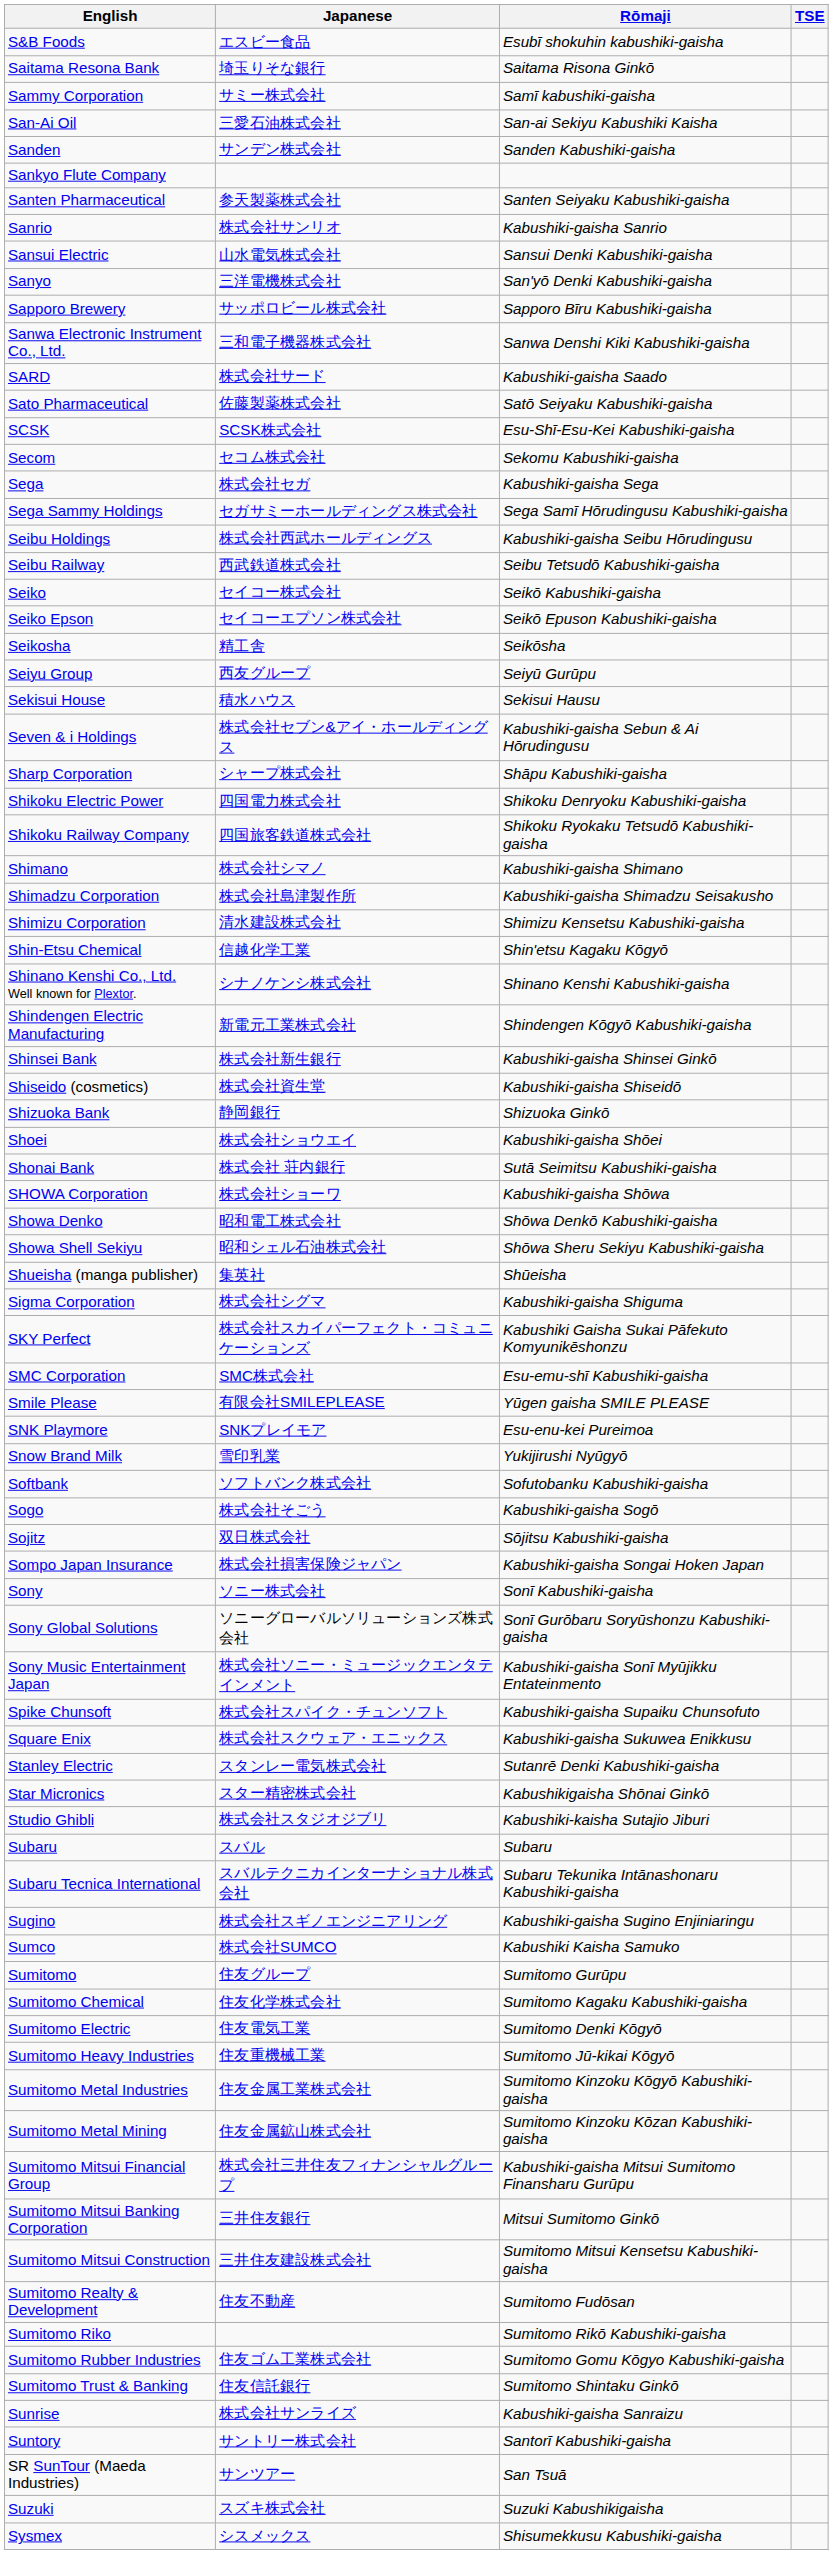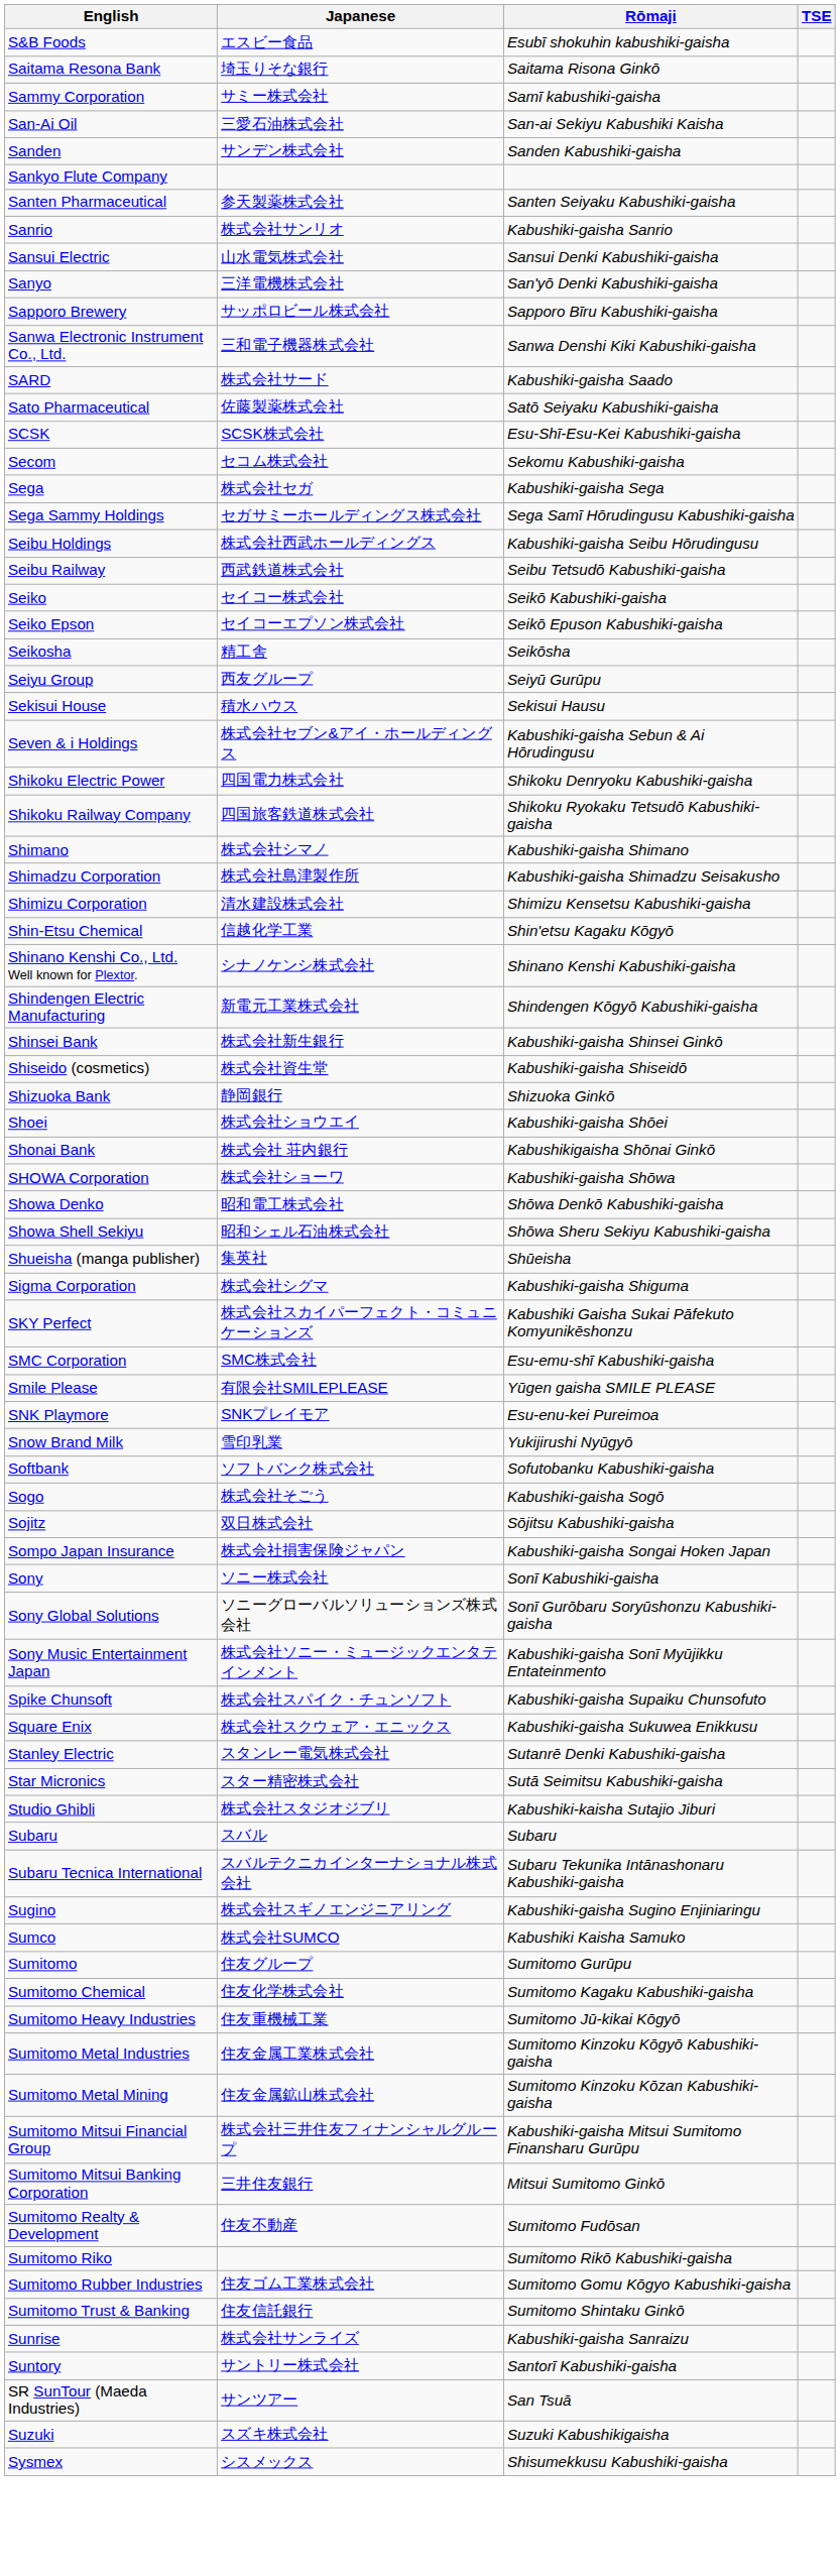 <table class="wikitable">
 <tr>
 <th>English</th>
 <th>Japanese</th>
 <th><a href='#'>Rōmaji</a></th>
 <th><a href='#'>TSE</a></th>
 </tr>
 <tr>
 <td><a href='#'>S&B Foods</a></td>
 <td><a href='#'>エスビー食品</a></td>
 <td><em>Esubī shokuhin kabushiki-gaisha</em></td>
 <td></td>
 </tr>
 <tr>
 <td><a href='#'>Saitama Resona Bank</a></td>
 <td><a href='#'>埼玉りそな銀行</a></td>
 <td><em>Saitama Risona Ginkō</em></td>
 <td></td>
 </tr>
 <tr>
 <td><a href='#'>Sammy Corporation</a></td>
 <td><a href='#'>サミー株式会社</a></td>
 <td><em>Samī kabushiki-gaisha</em></td>
 <td></td>
 </tr>
 <tr>
 <td><a href='#'>San-Ai Oil</a></td>
 <td><a href='#'>三愛石油株式会社</a></td>
 <td><em>San-ai Sekiyu Kabushiki Kaisha</em></td>
 <td></td>
 </tr>
 <tr>
 <td><a href='#'>Sanden</a></td>
 <td><a href='#'>サンデン株式会社</a></td>
 <td><em>Sanden Kabushiki-gaisha</em></td>
 <td></td>
 </tr>
 <tr>
 <td><a href='#'>Sankyo Flute Company</a></td>
 <td></td>
 <td></td>
 <td></td>
 </tr>
 <tr>
 <td><a href='#'>Santen Pharmaceutical</a></td>
 <td><a href='#'>参天製薬株式会社</a></td>
 <td><em>Santen Seiyaku Kabushiki-gaisha</em></td>
 <td></td>
 </tr>
 <tr>
 <td><a href='#'>Sanrio</a></td>
 <td><a href='#'>株式会社サンリオ</a></td>
 <td><em>Kabushiki-gaisha Sanrio</em></td>
 <td></td>
 </tr>
 <tr>
 <td><a href='#'>Sansui Electric</a></td>
 <td><a href='#'>山水電気株式会社</a></td>
 <td><em>Sansui Denki Kabushiki-gaisha</em></td>
 <td></td>
 </tr>
 <tr>
 <td><a href='#'>Sanyo</a></td>
 <td><a href='#'>三洋電機株式会社</a></td>
 <td><em>San'yō Denki Kabushiki-gaisha</em></td>
 <td></td>
 </tr>
 <tr>
 <td><a href='#'>Sapporo Brewery</a></td>
 <td><a href='#'>サッポロビール株式会社</a></td>
 <td><em>Sapporo Bīru Kabushiki-gaisha</em></td>
 <td></td>
 </tr>
 <tr>
 <td><a href='#'>Sanwa Electronic Instrument Co., Ltd.</a></td>
 <td><a href='#'>三和電子機器株式会社</a></td>
 <td><em>Sanwa Denshi Kiki Kabushiki-gaisha</em></td>
 <td></td>
 </tr>
 <tr>
 <td><a href='#'>SARD</a></td>
 <td><a href='#'>株式会社サード</a></td>
 <td><em>Kabushiki-gaisha Saado</em></td>
 <td></td>
 </tr>
 <tr>
 <td><a href='#'>Sato Pharmaceutical</a></td>
 <td><a href='#'>佐藤製薬株式会社</a></td>
 <td><em>Satō Seiyaku Kabushiki-gaisha</em></td>
 <td></td>
 </tr>
 <tr>
 <td><a href='#'>SCSK</a></td>
 <td><a href='#'>SCSK株式会社</a></td>
 <td><em>Esu-Shī-Esu-Kei Kabushiki-gaisha</em></td>
 <td></td>
 </tr>
 <tr>
 <td><a href='#'>Secom</a></td>
 <td><a href='#'>セコム株式会社</a></td>
 <td><em>Sekomu Kabushiki-gaisha</em></td>
 <td></td>
 </tr>
 <tr>
 <td><a href='#'>Sega</a></td>
 <td><a href='#'>株式会社セガ</a></td>
 <td><em>Kabushiki-gaisha Sega</em></td>
 <td></td>
 </tr>
 <tr>
 <td><a href='#'>Sega Sammy Holdings</a></td>
 <td><a href='#'>セガサミーホールディングス株式会社</a></td>
 <td><em>Sega Samī Hōrudingusu Kabushiki-gaisha</em></td>
 <td></td>
 </tr>
 <tr>
 <td><a href='#'>Seibu Holdings</a></td>
 <td><a href='#'>株式会社西武ホールディングス</a></td>
 <td><em>Kabushiki-gaisha Seibu Hōrudingusu</em></td>
 <td></td>
 </tr>
 <tr>
 <td><a href='#'>Seibu Railway</a></td>
 <td><a href='#'>西武鉄道株式会社</a></td>
 <td><em>Seibu Tetsudō Kabushiki-gaisha</em></td>
 <td></td>
 </tr>
 <tr>
 <td><a href='#'>Seiko</a></td>
 <td><a href='#'>セイコー株式会社</a></td>
 <td><em>Seikō Kabushiki-gaisha</em></td>
 <td></td>
 </tr>
 <tr>
 <td><a href='#'>Seiko Epson</a></td>
 <td><a href='#'>セイコーエプソン株式会社</a></td>
 <td><em>Seikō Epuson Kabushiki-gaisha</em></td>
 <td></td>
 </tr>
 <tr>
 <td><a href='#'>Seikosha</a></td>
 <td><a href='#'>精工舎</a></td>
 <td><em>Seikōsha</em></td>
 <td></td>
 </tr>
 <tr>
 <td><a href='#'>Seiyu Group</a></td>
 <td><a href='#'>西友グループ</a></td>
 <td><em>Seiyū Gurūpu</em></td>
 <td></td>
 </tr>
 <tr>
 <td><a href='#'>Sekisui House</a></td>
 <td><a href='#'>積水ハウス</a></td>
 <td><em>Sekisui Hausu</em></td>
 <td></td>
 </tr>
 <tr>
 <td><a href='#'>Seven & i Holdings</a></td>
 <td><a href='#'>株式会社セブン&アイ・ホールディングス</a></td>
 <td><em>Kabushiki-gaisha Sebun & Ai Hōrudingusu</em></td>
 <td></td>
 </tr>
 <tr>
-<td><a href='#'>Sharp Corporation</a></td>
-<td><a href='#'>シャープ株式会社</a></td>
-<td><em>Shāpu Kabushiki-gaisha</em></td>
-<td></td>
-</tr>
-<tr>
 <td><a href='#'>Shikoku Electric Power</a></td>
 <td><a href='#'>四国電力株式会社</a></td>
 <td><em>Shikoku Denryoku Kabushiki-gaisha</em></td>
 <td></td>
 </tr>
 <tr>
 <td><a href='#'>Shikoku Railway Company</a></td>
 <td><a href='#'>四国旅客鉄道株式会社</a></td>
 <td><em>Shikoku Ryokaku Tetsudō Kabushiki-gaisha</em></td>
 <td></td>
 </tr>
 <tr>
 <td><a href='#'>Shimano</a></td>
 <td><a href='#'>株式会社シマノ</a></td>
 <td><em>Kabushiki-gaisha Shimano</em></td>
 <td></td>
 </tr>
 <tr>
 <td><a href='#'>Shimadzu Corporation</a></td>
 <td><a href='#'>株式会社島津製作所</a></td>
 <td><em>Kabushiki-gaisha Shimadzu Seisakusho</em></td>
 <td></td>
 </tr>
 <tr>
 <td><a href='#'>Shimizu Corporation</a></td>
 <td><a href='#'>清水建設株式会社</a></td>
 <td><em>Shimizu Kensetsu Kabushiki-gaisha</em></td>
 <td></td>
 </tr>
 <tr>
 <td><a href='#'>Shin-Etsu Chemical</a></td>
 <td><a href='#'>信越化学工業</a></td>
 <td><em>Shin'etsu Kagaku Kōgyō</em></td>
 <td></td>
 </tr>
 <tr>
 <td><a href='#'>Shinano Kenshi Co., Ltd.</a><br><small>Well known for <a href='#'>Plextor</a>.</small></td>
 <td><a href='#'>シナノケンシ株式会社</a></td>
 <td><em>Shinano Kenshi Kabushiki-gaisha</em></td>
 <td></td>
 </tr>
 <tr>
 <td><a href='#'>Shindengen Electric Manufacturing</a></td>
 <td><a href='#'>新電元工業株式会社</a></td>
 <td><em>Shindengen Kōgyō Kabushiki-gaisha</em></td>
 <td></td>
 </tr>
 <tr>
 <td><a href='#'>Shinsei Bank</a></td>
 <td><a href='#'>株式会社新生銀行</a></td>
 <td><em>Kabushiki-gaisha Shinsei Ginkō</em></td>
 <td></td>
 </tr>
 <tr>
 <td><a href='#'>Shiseido</a> (cosmetics)</td>
 <td><a href='#'>株式会社資生堂</a></td>
 <td><em>Kabushiki-gaisha Shiseidō</em></td>
 <td></td>
 </tr>
 <tr>
 <td><a href='#'>Shizuoka Bank</a></td>
 <td><a href='#'>静岡銀行</a></td>
 <td><em>Shizuoka Ginkō</em></td>
 <td></td>
 </tr>
 <tr>
 <td><a href='#'>Shoei</a></td>
 <td><a href='#'>株式会社ショウエイ</a></td>
 <td><em>Kabushiki-gaisha Shōei</em></td>
 <td></td>
 </tr>
 <tr>
 <td><a href='#'>Shonai Bank</a></td>
 <td><a href='#'>株式会社 荘内銀行</a></td>
-<td><em>Sutā Seimitsu Kabushiki-gaisha</em></td>
+<td><em>Kabushikigaisha Shōnai Ginkō</em></td>
 <td></td>
 </tr>
 <tr>
 <td><a href='#'>SHOWA Corporation</a></td>
 <td><a href='#'>株式会社ショーワ</a></td>
 <td><em>Kabushiki-gaisha Shōwa</em></td>
 <td></td>
 </tr>
 <tr>
 <td><a href='#'>Showa Denko</a></td>
 <td><a href='#'>昭和電工株式会社</a></td>
 <td><em>Shōwa Denkō Kabushiki-gaisha</em></td>
 <td></td>
 </tr>
 <tr>
 <td><a href='#'>Showa Shell Sekiyu</a></td>
 <td><a href='#'>昭和シェル石油株式会社</a></td>
 <td><em>Shōwa Sheru Sekiyu Kabushiki-gaisha</em></td>
 <td></td>
 </tr>
 <tr>
 <td><a href='#'>Shueisha</a> (manga publisher)</td>
 <td><a href='#'>集英社</a></td>
 <td><em>Shūeisha</em></td>
 <td></td>
 </tr>
 <tr>
 <td><a href='#'>Sigma Corporation</a></td>
 <td><a href='#'>株式会社シグマ</a></td>
 <td><em>Kabushiki-gaisha Shiguma</em></td>
 <td></td>
 </tr>
 <tr>
 <td><a href='#'>SKY Perfect</a></td>
 <td><a href='#'>株式会社スカイパーフェクト・コミュニケーションズ</a></td>
 <td><em>Kabushiki Gaisha Sukai Pāfekuto Komyunikēshonzu</em></td>
 <td></td>
 </tr>
 <tr>
 <td><a href='#'>SMC Corporation</a></td>
 <td><a href='#'>SMC株式会社</a></td>
 <td><em>Esu-emu-shī Kabushiki-gaisha</em></td>
 <td></td>
 </tr>
 <tr>
 <td><a href='#'>Smile Please</a></td>
 <td><a href='#'>有限会社SMILEPLEASE</a></td>
 <td><em>Yūgen gaisha SMILE PLEASE</em></td>
 </tr>
 <tr>
 <td><a href='#'>SNK Playmore</a></td>
 <td><a href='#'>SNKプレイモア</a></td>
 <td><em>Esu-enu-kei Pureimoa</em></td>
 <td></td>
 </tr>
 <tr>
 <td><a href='#'>Snow Brand Milk</a></td>
 <td><a href='#'>雪印乳業</a></td>
 <td><em>Yukijirushi Nyūgyō</em></td>
 <td></td>
 </tr>
 <tr>
 <td><a href='#'>Softbank</a></td>
 <td><a href='#'>ソフトバンク株式会社</a></td>
 <td><em>Sofutobanku Kabushiki-gaisha</em></td>
 <td></td>
 </tr>
 <tr>
 <td><a href='#'>Sogo</a></td>
 <td><a href='#'>株式会社そごう</a></td>
 <td><em>Kabushiki-gaisha Sogō</em></td>
 <td></td>
 </tr>
 <tr>
 <td><a href='#'>Sojitz</a></td>
 <td><a href='#'>双日株式会社</a></td>
 <td><em>Sōjitsu Kabushiki-gaisha</em></td>
 <td></td>
 </tr>
 <tr>
 <td><a href='#'>Sompo Japan Insurance</a></td>
 <td><a href='#'>株式会社損害保険ジャパン</a></td>
 <td><em>Kabushiki-gaisha Songai Hoken Japan</em></td>
 <td></td>
 </tr>
 <tr>
 <td><a href='#'>Sony</a></td>
 <td><a href='#'>ソニー株式会社</a></td>
 <td><em>Sonī Kabushiki-gaisha</em></td>
 <td></td>
 </tr>
 <tr>
 <td><a href='#'>Sony Global Solutions</a></td>
 <td>ソニーグローバルソリューションズ株式会社</td>
 <td><em>Sonī Gurōbaru Soryūshonzu Kabushiki-gaisha</em></td>
 <td></td>
 </tr>
 <tr>
 <td><a href='#'>Sony Music Entertainment Japan</a></td>
 <td><a href='#'>株式会社ソニー・ミュージックエンタテインメント</a></td>
 <td><em>Kabushiki-gaisha Sonī Myūjikku Entateinmento</em></td>
 <td></td>
 </tr>
 <tr>
 <td><a href='#'>Spike Chunsoft</a></td>
 <td><a href='#'>株式会社スパイク・チュンソフト</a></td>
 <td><em>Kabushiki-gaisha Supaiku Chunsofuto</em></td>
 <td></td>
 </tr>
 <tr>
 <td><a href='#'>Square Enix</a></td>
 <td><a href='#'>株式会社スクウェア・エニックス</a></td>
 <td><em>Kabushiki-gaisha Sukuwea Enikkusu</em></td>
 <td></td>
 </tr>
 <tr>
 <td><a href='#'>Stanley Electric</a></td>
 <td><a href='#'>スタンレー電気株式会社</a></td>
 <td><em>Sutanrē Denki Kabushiki-gaisha</em></td>
 <td></td>
 </tr>
 <tr>
 <td><a href='#'>Star Micronics</a></td>
 <td><a href='#'>スター精密株式会社</a></td>
-<td><em>Kabushikigaisha Shōnai Ginkō</em></td>
+<td><em>Sutā Seimitsu Kabushiki-gaisha</em></td>
 <td></td>
 </tr>
 <tr>
 <td><a href='#'>Studio Ghibli</a></td>
 <td><a href='#'>株式会社スタジオジブリ</a></td>
 <td><em>Kabushiki-kaisha Sutajio Jiburi</em></td>
 <td></td>
 </tr>
 <tr>
 <td><a href='#'>Subaru</a></td>
 <td><a href='#'>スバル</a></td>
 <td><em>Subaru</em></td>
 <td></td>
 </tr>
 <tr>
 <td><a href='#'>Subaru Tecnica International</a></td>
 <td><a href='#'>スバルテクニカインターナショナル株式会社</a></td>
 <td><em>Subaru Tekunika Intānashonaru Kabushiki-gaisha</em></td>
 <td></td>
 </tr>
 <tr>
 <td><a href='#'>Sugino</a></td>
 <td><a href='#'>株式会社スギノエンジニアリング</a></td>
 <td><em>Kabushiki-gaisha Sugino Enjiniaringu</em></td>
 </tr>
 <tr>
 <td><a href='#'>Sumco</a></td>
 <td><a href='#'>株式会社SUMCO</a></td>
 <td><em>Kabushiki Kaisha Samuko</em></td>
 <td></td>
 </tr>
 <tr>
 <td><a href='#'>Sumitomo</a></td>
 <td><a href='#'>住友グループ</a></td>
 <td><em>Sumitomo Gurūpu</em></td>
 <td></td>
 </tr>
 <tr>
 <td><a href='#'>Sumitomo Chemical</a></td>
 <td><a href='#'>住友化学株式会社</a></td>
 <td><em>Sumitomo Kagaku Kabushiki-gaisha</em></td>
 <td></td>
 </tr>
 <tr>
-<td><a href='#'>Sumitomo Electric</a></td>
-<td><a href='#'>住友電気工業</a></td>
-<td><em>Sumitomo Denki Kōgyō</em></td>
-<td></td>
-</tr>
-<tr>
 <td><a href='#'>Sumitomo Heavy Industries</a></td>
 <td><a href='#'>住友重機械工業</a></td>
 <td><em>Sumitomo Jū-kikai Kōgyō</em></td>
 <td></td>
 </tr>
 <tr>
 <td><a href='#'>Sumitomo Metal Industries</a></td>
 <td><a href='#'>住友金属工業株式会社</a></td>
 <td><em>Sumitomo Kinzoku Kōgyō Kabushiki-gaisha</em></td>
 <td></td>
 </tr>
 <tr>
 <td><a href='#'>Sumitomo Metal Mining</a></td>
 <td><a href='#'>住友金属鉱山株式会社</a></td>
 <td><em>Sumitomo Kinzoku Kōzan Kabushiki-gaisha</em></td>
 <td></td>
 </tr>
 <tr>
 <td><a href='#'>Sumitomo Mitsui Financial Group</a></td>
 <td><a href='#'>株式会社三井住友フィナンシャルグループ</a></td>
 <td><em>Kabushiki-gaisha Mitsui Sumitomo Finansharu Gurūpu</em></td>
 <td></td>
 </tr>
 <tr>
 <td><a href='#'>Sumitomo Mitsui Banking Corporation</a></td>
 <td><a href='#'>三井住友銀行</a></td>
 <td><em>Mitsui Sumitomo Ginkō</em></td>
-<td></td>
-</tr>
-<tr>
-<td><a href='#'>Sumitomo Mitsui Construction</a></td>
-<td><a href='#'>三井住友建設株式会社</a></td>
-<td><em>Sumitomo Mitsui Kensetsu Kabushiki-gaisha</em></td>
 <td></td>
 </tr>
 <tr>
 <td><a href='#'>Sumitomo Realty & Development</a></td>
 <td><a href='#'>住友不動産</a></td>
 <td><em>Sumitomo Fudōsan</em></td>
 <td></td>
 </tr>
 <tr>
 <td><a href='#'>Sumitomo Riko</a></td>
 <td></td>
 <td><em>Sumitomo Rikō Kabushiki-gaisha</em></td>
 <td></td>
 </tr>
 <tr>
 <td><a href='#'>Sumitomo Rubber Industries</a></td>
 <td><a href='#'>住友ゴム工業株式会社</a></td>
 <td><em>Sumitomo Gomu Kōgyo Kabushiki-gaisha</em></td>
 <td></td>
 </tr>
 <tr>
 <td><a href='#'>Sumitomo Trust & Banking</a></td>
 <td><a href='#'>住友信託銀行</a></td>
 <td><em>Sumitomo Shintaku Ginkō</em></td>
 <td></td>
 </tr>
 <tr>
 <td><a href='#'>Sunrise</a></td>
 <td><a href='#'>株式会社サンライズ</a></td>
 <td><em>Kabushiki-gaisha Sanraizu</em></td>
 <td></td>
 </tr>
 <tr>
 <td><a href='#'>Suntory</a></td>
 <td><a href='#'>サントリー株式会社</a></td>
 <td><em>Santorī Kabushiki-gaisha</em></td>
 <td></td>
 </tr>
 <tr>
 <td>SR <a href='#'>SunTour</a> (Maeda Industries)</td>
 <td><a href='#'>サンツアー</a></td>
 <td><em>San Tsuā</em></td>
 <td></td>
 </tr>
 <tr>
 <td><a href='#'>Suzuki</a></td>
 <td><a href='#'>スズキ株式会社</a></td>
 <td><em>Suzuki Kabushikigaisha</em></td>
 <td></td>
 </tr>
 <tr>
 <td><a href='#'>Sysmex</a></td>
 <td><a href='#'>シスメックス</a></td>
 <td><em>Shisumekkusu Kabushiki-gaisha</em></td>
 <td></td>
 </tr>
 </table>
